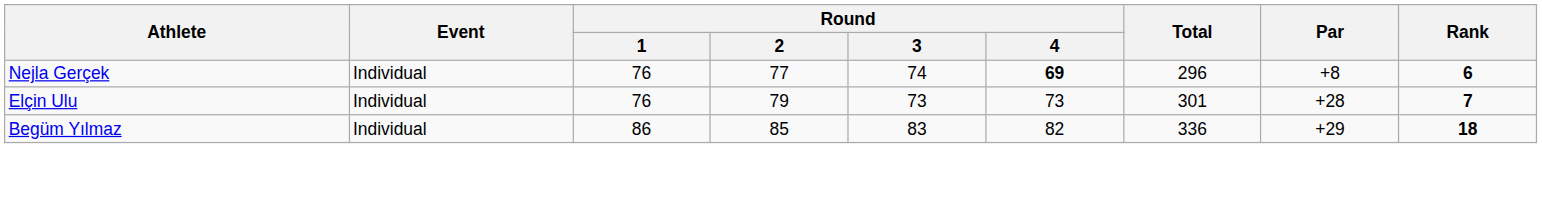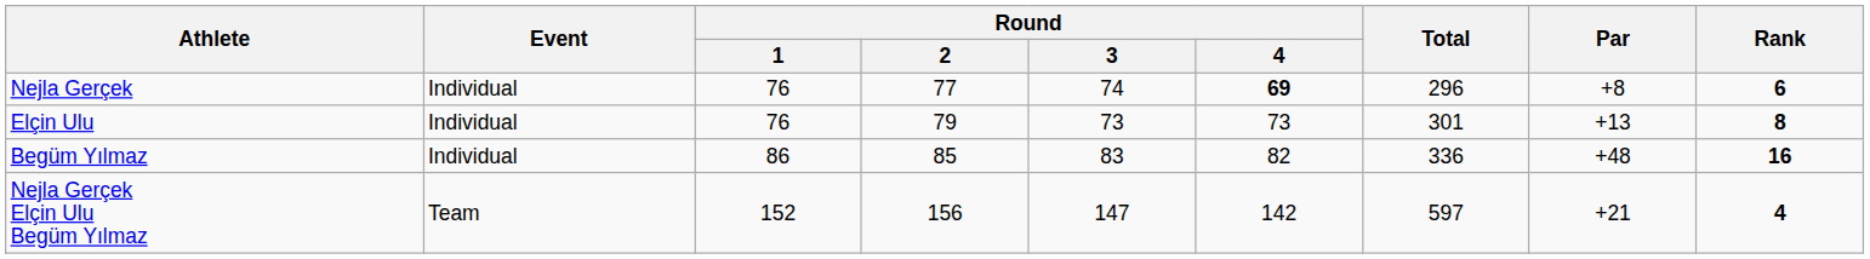 <table class="wikitable" width="80%" style="text-align:center; font-size:90%">
 <tr>
 <th rowspan="2" width="20%">Athlete</th>
 <th rowspan="2" width="13%">Event</th>
 <th colspan="4">Round</th>
 <th rowspan="2" width="8%">Total</th>
 <th rowspan="2" width="8%">Par</th>
 <th rowspan="2" width="8%">Rank</th>
 </tr>
 <tr>
 <th width="8%">1</th>
 <th width="8%">2</th>
 <th width="8%">3</th>
 <th width="8%">4</th>
 </tr>
 <tr>
 <td align="left"><a href='#'>Nejla Gerçek</a></td>
 <td align="left">Individual</td>
 <td>76</td>
 <td>77</td>
 <td>74</td>
 <td><strong>69</strong></td>
 <td>296</td>
 <td align=center>+8</td>
 <td><strong>6</strong></td>
 </tr>
 <tr>
 <td align="left"><a href='#'>Elçin Ulu</a></td>
 <td align="left">Individual</td>
 <td>76</td>
 <td>79</td>
 <td>73</td>
 <td>73</td>
 <td>301</td>
-<td align=center>+28</td>
-<td><strong>7</strong></td>
+<td align=center>+13</td>
+<td><strong>8</strong></td>
 </tr>
 <tr>
 <td align="left"><a href='#'>Begüm Yılmaz</a></td>
 <td align="left">Individual</td>
 <td>86</td>
 <td>85</td>
 <td>83</td>
 <td>82</td>
 <td>336</td>
-<td align=center>+29</td>
-<td><strong>18</strong></td>
+<td align=center>+48</td>
+<td><strong>16</strong></td>
+</tr>
+<tr>
+<td align="left"><a href='#'>Nejla Gerçek</a><br><a href='#'>Elçin Ulu</a><br><a href='#'>Begüm Yılmaz</a></td>
+<td align="left">Team</td>
+<td>152</td>
+<td>156</td>
+<td>147</td>
+<td>142</td>
+<td>597</td>
+<td align=center>+21</td>
+<td><strong>4</strong></td>
 </tr>
 </table>
